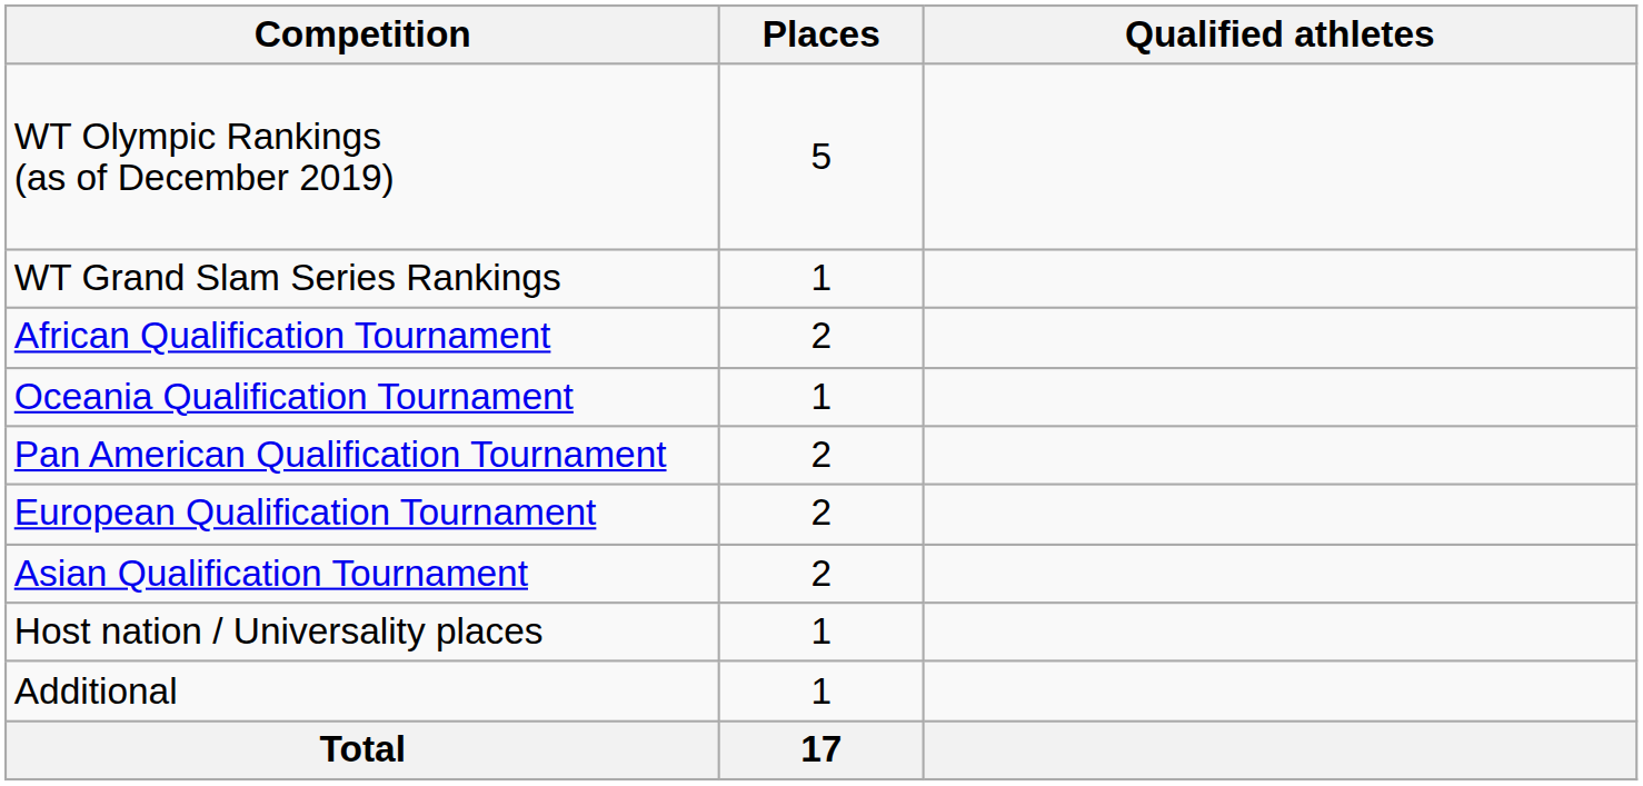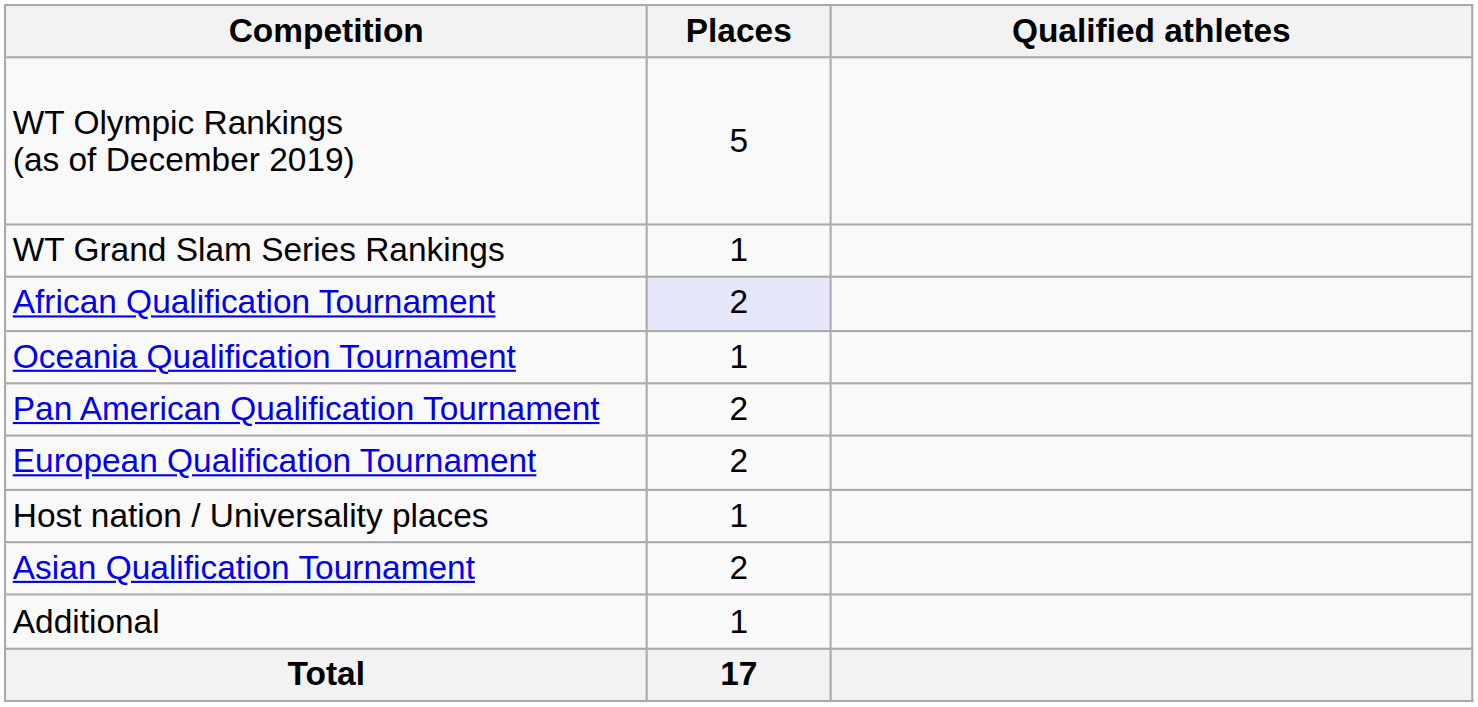 <table class="wikitable">
 <tr>
 <th width=300>Competition</th>
 <th width=80>Places</th>
 <th width=300>Qualified athletes</th>
 </tr>
 <tr>
 <td>WT Olympic Rankings<br>(as of December 2019)</td>
 <td align="center">5</td>
 <td><br><br><br><br></td>
 </tr>
 <tr>
 <td>WT Grand Slam Series Rankings</td>
 <td align=center>1</td>
 <td></td>
 </tr>
 <tr>
 <td><a href='#'>African Qualification Tournament</a></td>
-<td align="center">2</td>
+<td align="center" style="background: lavender;">2</td>
 <td><br></td>
 </tr>
 <tr>
 <td><a href='#'>Oceania Qualification Tournament</a></td>
 <td align="center">1</td>
 <td></td>
 </tr>
 <tr>
 <td><a href='#'>Pan American Qualification Tournament</a></td>
 <td align="center">2</td>
 <td><br></td>
 </tr>
 <tr>
 <td><a href='#'>European Qualification Tournament</a></td>
 <td align="center">2</td>
 <td><br></td>
 </tr>
 <tr>
+<td>Host nation / Universality places</td>
+<td align="center">1</td>
+<td></td>
+</tr>
+<tr>
 <td><a href='#'>Asian Qualification Tournament</a></td>
 <td align="center">2</td>
 <td><br></td>
-</tr>
-<tr>
-<td>Host nation / Universality places</td>
-<td align="center">1</td>
-<td></td>
 </tr>
 <tr>
 <td>Additional</td>
 <td align="center">1</td>
 <td></td>
 </tr>
 <tr>
 <th>Total</th>
 <th>17</th>
 <th></th>
 </tr>
 </table>
